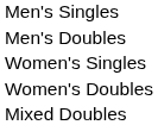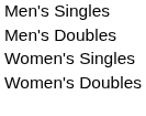 <table>
 <tr>
 <td>Men's Singles</td>
 <td></td>
 <td></td>
 <td></td>
 </tr>
 <tr>
 <td>Men's Doubles</td>
 <td></td>
 <td></td>
 <td></td>
 </tr>
 <tr>
 <td>Women's Singles</td>
 <td></td>
 <td></td>
 <td></td>
 </tr>
 <tr>
 <td>Women's Doubles</td>
 <td></td>
 <td></td>
 <td></td>
 </tr>
-<tr>
-<td>Mixed Doubles</td>
-<td></td>
-<td></td>
-<td></td>
-</tr>
 </table>
